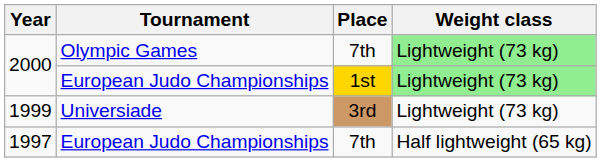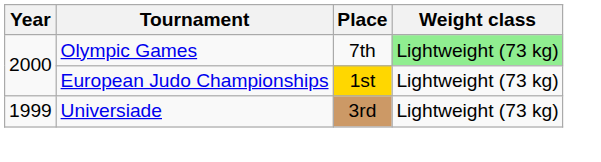 <table class=wikitable>
 <tr>
 <th>Year</th>
 <th>Tournament</th>
 <th>Place</th>
 <th>Weight class</th>
 </tr>
 <tr>
 <td rowspan=2>2000</td>
 <td><a href='#'>Olympic Games</a></td>
 <td align="center">7th</td>
 <td style="background: lightgreen;">Lightweight (73 kg)</td>
 </tr>
 <tr>
 <td><a href='#'>European Judo Championships</a></td>
 <td bgcolor="gold" align="center">1st</td>
-<td style="background: lightgreen;">Lightweight (73 kg)</td>
+<td>Lightweight (73 kg)</td>
 </tr>
 <tr>
 <td>1999</td>
 <td><a href='#'>Universiade</a></td>
 <td bgcolor="cc9966" align="center">3rd</td>
 <td>Lightweight (73 kg)</td>
 </tr>
-<tr>
-<td>1997</td>
-<td><a href='#'>European Judo Championships</a></td>
-<td align="center">7th</td>
-<td>Half lightweight (65 kg)</td>
-</tr>
 </table>
